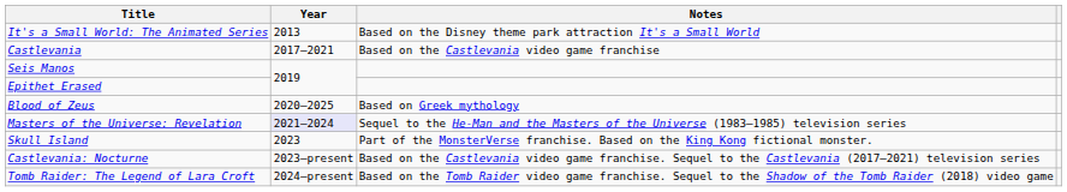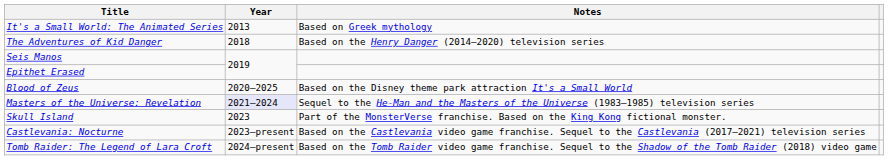 <table class="wikitable sortable plainrowheaders">
 <tr>
 <th scope="col">Title</th>
 <th scope="col">Year</th>
 <th scope="col">Notes</th>
 <th scope="col" class="unsortable"></th>
 </tr>
 <tr>
 <td><em><a href='#'>It's a Small World: The Animated Series</a></em></td>
 <td>2013</td>
-<td>Based on the Disney theme park attraction <em><a href='#'>It's a Small World</a></em></td>
+<td>Based on <a href='#'>Greek mythology</a></td>
 <td></td>
 </tr>
 <tr>
-<td><em><a href='#'>Castlevania</a></em></td>
-<td>2017–2021</td>
-<td>Based on the <em><a href='#'>Castlevania</a></em> video game franchise</td>
+<td><em><a href='#'>The Adventures of Kid Danger</a></em></td>
+<td>2018</td>
+<td>Based on the <em><a href='#'>Henry Danger</a></em> (2014–2020) television series</td>
 <td></td>
 </tr>
 <tr>
 <td><em><a href='#'>Seis Manos</a></em></td>
 <td rowspan=2>2019</td>
 <td></td>
 <td></td>
 </tr>
 <tr>
 <td><em><a href='#'>Epithet Erased</a></em></td>
 <td></td>
 <td></td>
 </tr>
 <tr>
 <td><em><a href='#'>Blood of Zeus</a></em></td>
 <td>2020–2025</td>
-<td>Based on <a href='#'>Greek mythology</a></td>
+<td>Based on the Disney theme park attraction <em><a href='#'>It's a Small World</a></em></td>
 <td></td>
 </tr>
 <tr>
 <td><em><a href='#'>Masters of the Universe: Revelation</a></em></td>
 <td style="background: lavender;">2021–2024</td>
 <td>Sequel to the <em><a href='#'>He-Man and the Masters of the Universe</a></em> (1983–1985) television series</td>
 <td></td>
 </tr>
 <tr>
 <td><em><a href='#'>Skull Island</a></em></td>
 <td>2023</td>
 <td>Part of the <a href='#'>MonsterVerse</a> franchise. Based on the <a href='#'>King Kong</a> fictional monster.</td>
 <td></td>
 </tr>
 <tr>
 <td><em><a href='#'>Castlevania: Nocturne</a></em></td>
 <td>2023–present</td>
 <td>Based on the <em><a href='#'>Castlevania</a></em> video game franchise. Sequel to the <em><a href='#'>Castlevania</a></em> (2017–2021) television series</td>
 <td></td>
 </tr>
 <tr>
 <td><em><a href='#'>Tomb Raider: The Legend of Lara Croft</a></em></td>
 <td>2024–present</td>
 <td>Based on the <em><a href='#'>Tomb Raider</a></em> video game franchise. Sequel to the <em><a href='#'>Shadow of the Tomb Raider</a></em> (2018) video game</td>
 <td></td>
 </tr>
 </table>
